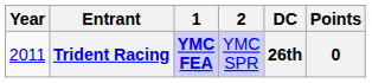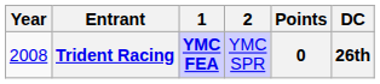 <table class="wikitable" style="text-align:center; font-size:85%">
 <tr>
 <th>Year</th>
 <th>Entrant</th>
 <th>1</th>
 <th>2</th>
+<th>Points</th>
 <th>DC</th>
-<th>Points</th>
 </tr>
 <tr>
-<td><a href='#'>2011</a></td>
+<td><a href='#'>2008</a></td>
 <th nowrap><a href='#'>Trident Racing</a></th>
 <td style="background:#CFCFFF;"><strong><a href='#'>YMC<br>FEA</a><br></strong></td>
 <td style="background:#CFCFFF;"><a href='#'>YMC<br>SPR</a><br></td>
+<th>0</th>
 <th>26th</th>
-<th>0</th>
 </tr>
 </table>
